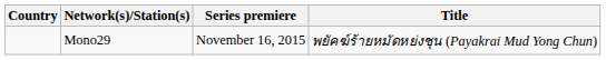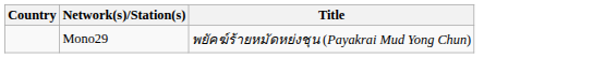 <table class="sortable wikitable">
 <tr>
 <th>Country</th>
 <th>Network(s)/Station(s)</th>
-<th>Series premiere</th>
 <th>Title</th>
 </tr>
 <tr>
 <td></td>
 <td>Mono29</td>
-<td>November 16, 2015</td>
 <td><em>พยัคฆ์ร้ายหมัดหย่งชุน</em> (<em>Payakrai Mud Yong Chun</em>)</td>
 </tr>
 </table>
